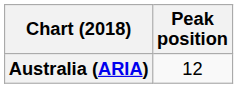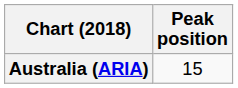 <table class="wikitable plainrowheaders" style="text-align:center">
 <tr>
 <th scope="col">Chart (2018)</th>
 <th scope="col">Peak<br>position</th>
 </tr>
 <tr>
 <th scope="row">Australia (<a href='#'>ARIA</a>)</th>
-<td>12</td>
+<td>15</td>
 </tr>
 </table>
